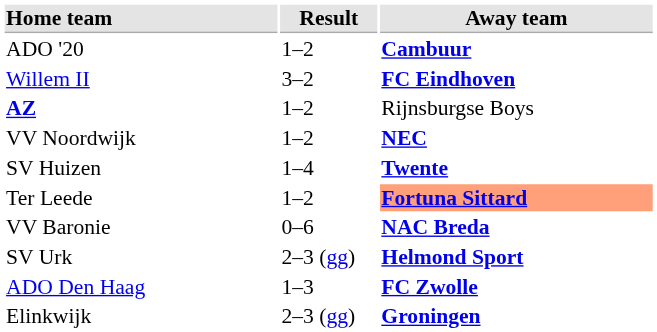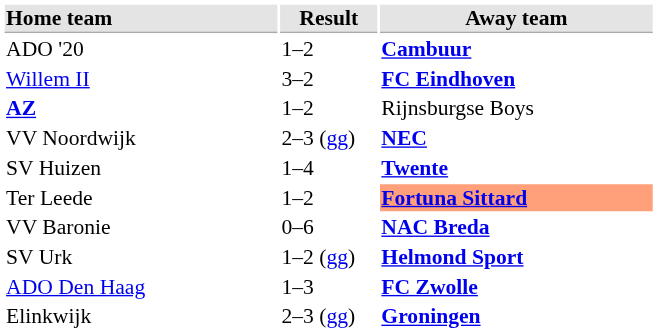 <table>
 <tr bgcolor="#E4E4E4">
 <th style="border-bottom:1px solid #AAAAAA" width="200" align="left">Home team</th>
 <th style="border-bottom:1px solid #AAAAAA" width="70" align="center">Result</th>
 <th style="border-bottom:1px solid #AAAAAA" width="200">Away team</th>
 </tr>
 <tr>
 <td>ADO '20</td>
 <td>1–2</td>
 <td><strong><a href='#'>Cambuur</a></strong></td>
 </tr>
 <tr>
 <td><a href='#'>Willem II</a></td>
 <td>3–2</td>
 <td><strong><a href='#'>FC Eindhoven</a></strong></td>
 </tr>
 <tr>
 <td><strong><a href='#'>AZ</a></strong></td>
 <td>1–2</td>
 <td>Rijnsburgse Boys</td>
 </tr>
 <tr>
 <td>VV Noordwijk</td>
-<td>1–2</td>
+<td>2–3 (<a href='#'>gg</a>)</td>
 <td><strong><a href='#'>NEC</a></strong></td>
 </tr>
 <tr>
 <td>SV Huizen</td>
 <td>1–4</td>
 <td><strong><a href='#'>Twente</a></strong></td>
 </tr>
 <tr>
 <td>Ter Leede</td>
 <td>1–2</td>
 <td style="background: lightsalmon;"><strong><a href='#'>Fortuna Sittard</a></strong></td>
 </tr>
 <tr>
 <td>VV Baronie</td>
 <td>0–6</td>
 <td><strong><a href='#'>NAC Breda</a></strong></td>
 </tr>
 <tr>
 <td>SV Urk</td>
-<td>2–3 (<a href='#'>gg</a>)</td>
+<td>1–2 (<a href='#'>gg</a>)</td>
 <td><strong><a href='#'>Helmond Sport</a></strong></td>
 </tr>
 <tr>
 <td><a href='#'>ADO Den Haag</a></td>
 <td>1–3</td>
 <td><strong><a href='#'>FC Zwolle</a></strong></td>
 </tr>
 <tr>
 <td>Elinkwijk</td>
 <td>2–3 (<a href='#'>gg</a>)</td>
 <td><strong><a href='#'>Groningen</a></strong></td>
 </tr>
 </table>
